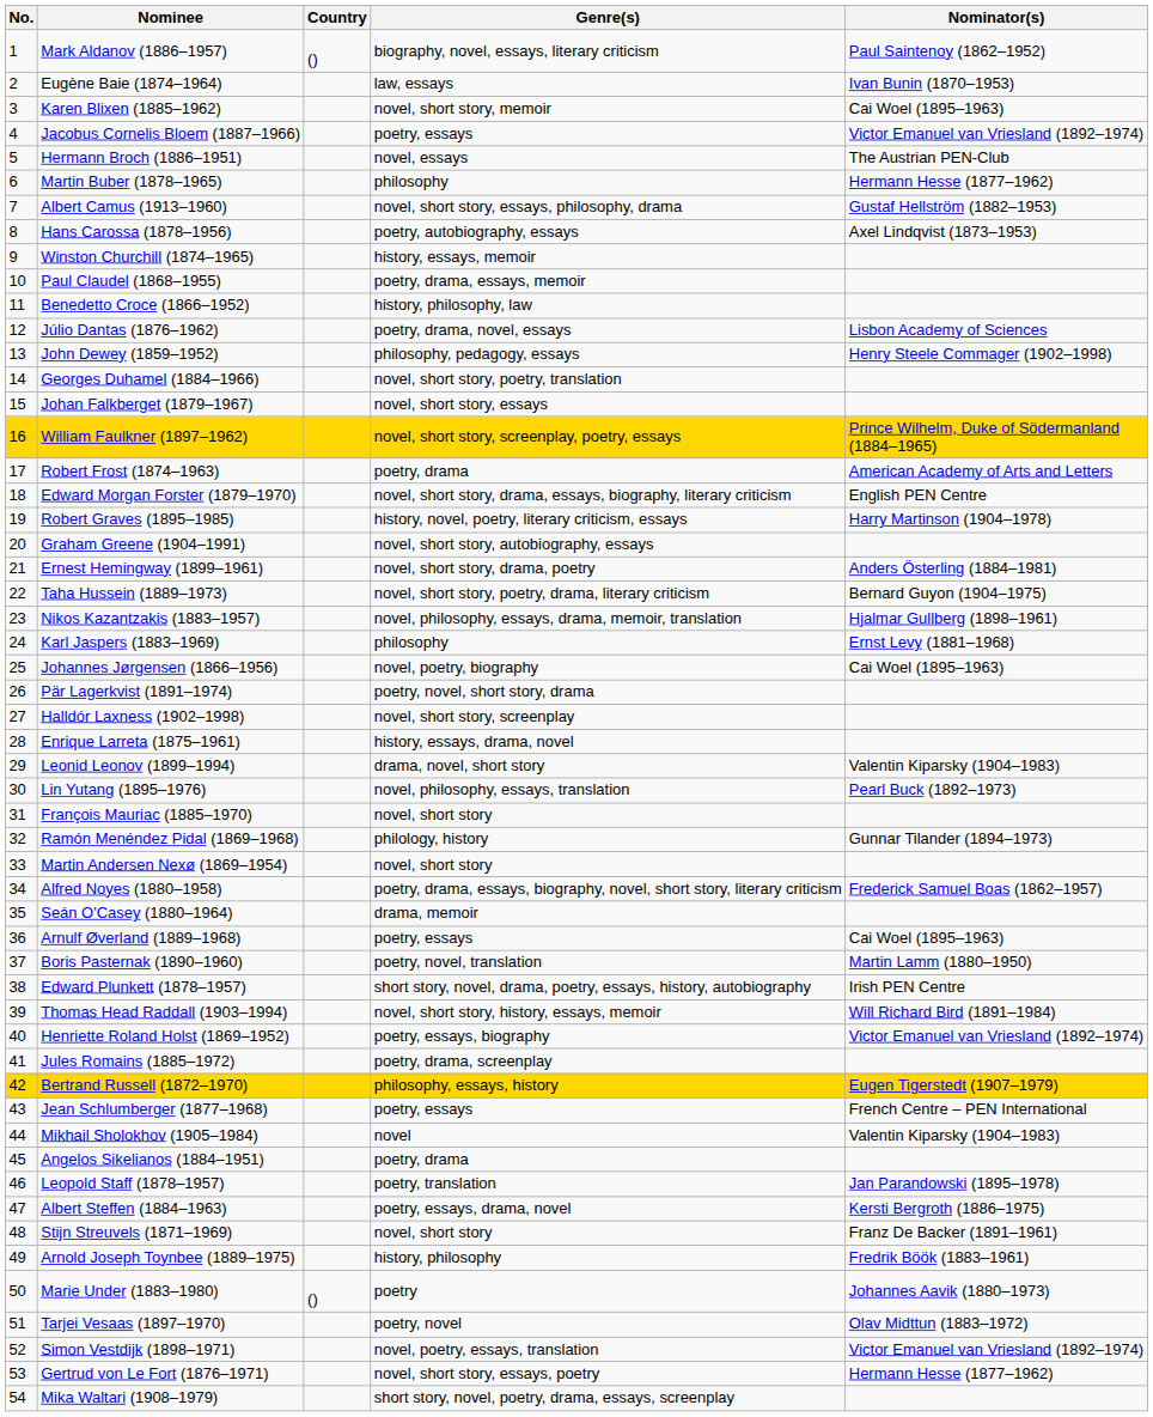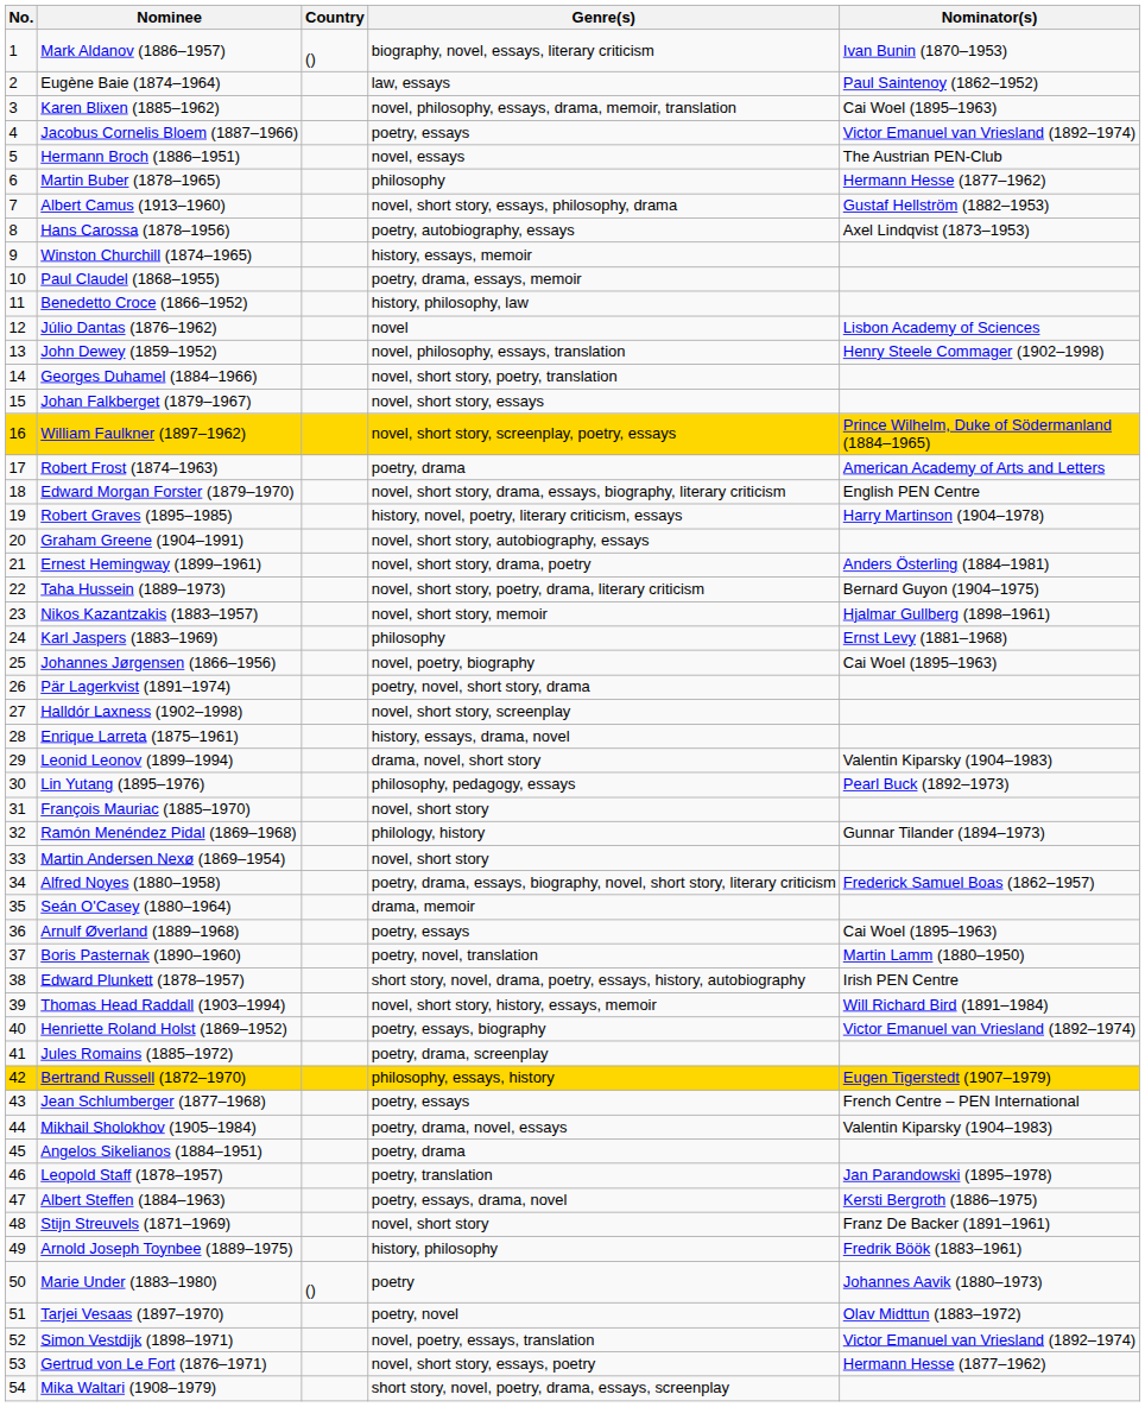 <table class="sortable wikitable mw-collapsible">
 <tr>
 <th scope=col>No.</th>
 <th scope=col>Nominee</th>
 <th scope=col>Country</th>
 <th scope=col>Genre(s)</th>
 <th scope=col>Nominator(s)</th>
 </tr>
 <tr>
 <td>1</td>
 <td><a href='#'>Mark Aldanov</a> (1886–1957)</td>
 <td><br>()<br></td>
 <td>biography, novel, essays, literary criticism</td>
-<td><a href='#'>Paul Saintenoy</a> (1862–1952)</td>
+<td> <a href='#'>Ivan Bunin</a> (1870–1953)</td>
 </tr>
 <tr>
 <td>2</td>
 <td>Eugène Baie (1874–1964)</td>
 <td></td>
 <td>law, essays</td>
-<td> <a href='#'>Ivan Bunin</a> (1870–1953)</td>
+<td><a href='#'>Paul Saintenoy</a> (1862–1952)</td>
 </tr>
 <tr>
 <td>3</td>
 <td><a href='#'>Karen Blixen</a> (1885–1962)</td>
 <td></td>
-<td>novel, short story, memoir</td>
+<td>novel, philosophy, essays, drama, memoir, translation</td>
 <td>Cai Woel (1895–1963)</td>
 </tr>
 <tr>
 <td>4</td>
 <td><a href='#'>Jacobus Cornelis Bloem</a> (1887–1966)</td>
 <td></td>
 <td>poetry, essays</td>
 <td><a href='#'>Victor Emanuel van Vriesland</a> (1892–1974)</td>
 </tr>
 <tr>
 <td>5</td>
 <td><a href='#'>Hermann Broch</a> (1886–1951)</td>
 <td></td>
 <td>novel, essays</td>
 <td>The Austrian PEN-Club</td>
 </tr>
 <tr>
 <td>6</td>
 <td><a href='#'>Martin Buber</a> (1878–1965)</td>
 <td><br></td>
 <td>philosophy</td>
 <td>  <a href='#'>Hermann Hesse</a> (1877–1962)</td>
 </tr>
 <tr>
 <td>7</td>
 <td><a href='#'>Albert Camus</a> (1913–1960)</td>
 <td></td>
 <td>novel, short story, essays, philosophy, drama</td>
 <td><a href='#'>Gustaf Hellström</a> (1882–1953)</td>
 </tr>
 <tr>
 <td>8</td>
 <td><a href='#'>Hans Carossa</a> (1878–1956)</td>
 <td></td>
 <td>poetry, autobiography, essays</td>
 <td>Axel Lindqvist (1873–1953)</td>
 </tr>
 <tr>
 <td>9</td>
 <td><a href='#'>Winston Churchill</a> (1874–1965)</td>
 <td></td>
 <td>history, essays, memoir</td>
 <td></td>
 </tr>
 <tr>
 <td>10</td>
 <td><a href='#'>Paul Claudel</a> (1868–1955)</td>
 <td></td>
 <td>poetry, drama, essays, memoir</td>
 <td></td>
 </tr>
 <tr>
 <td>11</td>
 <td><a href='#'>Benedetto Croce</a> (1866–1952)</td>
 <td></td>
 <td>history, philosophy, law</td>
 <td></td>
 </tr>
 <tr>
 <td>12</td>
 <td><a href='#'>Júlio Dantas</a> (1876–1962)</td>
 <td></td>
-<td>poetry, drama, novel, essays</td>
+<td>novel</td>
 <td><a href='#'>Lisbon Academy of Sciences</a></td>
 </tr>
 <tr>
 <td>13</td>
 <td><a href='#'>John Dewey</a> (1859–1952)</td>
 <td></td>
-<td>philosophy, pedagogy, essays</td>
+<td>novel, philosophy, essays, translation</td>
 <td><a href='#'>Henry Steele Commager</a> (1902–1998)</td>
 </tr>
 <tr>
 <td>14</td>
 <td><a href='#'>Georges Duhamel</a> (1884–1966)</td>
 <td></td>
 <td>novel, short story, poetry, translation</td>
 <td></td>
 </tr>
 <tr>
 <td>15</td>
 <td><a href='#'>Johan Falkberget</a> (1879–1967)</td>
 <td></td>
 <td>novel, short story, essays</td>
 <td></td>
 </tr>
 <tr>
 <td style="background:gold;white-space:nowrap">16</td>
 <td style="background:gold;white-space:nowrap"><a href='#'>William Faulkner</a> (1897–1962)</td>
 <td style="background:gold;white-space:nowrap"></td>
 <td style="background:gold;white-space:nowrap">novel, short story, screenplay, poetry, essays</td>
 <td style="background:gold;white-space:nowrap"><a href='#'>Prince Wilhelm, Duke of Södermanland</a> <br>(1884–1965)</td>
 </tr>
 <tr>
 <td>17</td>
 <td><a href='#'>Robert Frost</a> (1874–1963)</td>
 <td></td>
 <td>poetry, drama</td>
 <td><a href='#'>American Academy of Arts and Letters</a></td>
 </tr>
 <tr>
 <td>18</td>
 <td><a href='#'>Edward Morgan Forster</a> (1879–1970)</td>
 <td></td>
 <td>novel, short story, drama, essays, biography, literary criticism</td>
 <td>English PEN Centre</td>
 </tr>
 <tr>
 <td>19</td>
 <td><a href='#'>Robert Graves</a> (1895–1985)</td>
 <td></td>
 <td>history, novel, poetry, literary criticism, essays</td>
 <td><a href='#'>Harry Martinson</a> (1904–1978)</td>
 </tr>
 <tr>
 <td>20</td>
 <td><a href='#'>Graham Greene</a> (1904–1991)</td>
 <td></td>
 <td>novel, short story, autobiography, essays</td>
 <td></td>
 </tr>
 <tr>
 <td>21</td>
 <td><a href='#'>Ernest Hemingway</a> (1899–1961)</td>
 <td></td>
 <td>novel, short story, drama, poetry</td>
 <td><a href='#'>Anders Österling</a> (1884–1981)</td>
 </tr>
 <tr>
 <td>22</td>
 <td><a href='#'>Taha Hussein</a> (1889–1973)</td>
 <td></td>
 <td>novel, short story, poetry, drama, literary criticism</td>
 <td>Bernard Guyon (1904–1975)</td>
 </tr>
 <tr>
 <td>23</td>
 <td><a href='#'>Nikos Kazantzakis</a> (1883–1957)</td>
 <td></td>
-<td>novel, philosophy, essays, drama, memoir, translation</td>
+<td>novel, short story, memoir</td>
 <td><a href='#'>Hjalmar Gullberg</a> (1898–1961)</td>
 </tr>
 <tr>
 <td>24</td>
 <td><a href='#'>Karl Jaspers</a> (1883–1969)</td>
 <td><br></td>
 <td>philosophy</td>
 <td><a href='#'>Ernst Levy</a> (1881–1968)</td>
 </tr>
 <tr>
 <td>25</td>
 <td><a href='#'>Johannes Jørgensen</a> (1866–1956)</td>
 <td></td>
 <td>novel, poetry, biography</td>
 <td>Cai Woel (1895–1963)</td>
 </tr>
 <tr>
 <td>26</td>
 <td><a href='#'>Pär Lagerkvist</a> (1891–1974)</td>
 <td></td>
 <td>poetry, novel, short story, drama</td>
 <td></td>
 </tr>
 <tr>
 <td>27</td>
 <td><a href='#'>Halldór Laxness</a> (1902–1998)</td>
 <td></td>
 <td>novel, short story, screenplay</td>
 <td></td>
 </tr>
 <tr>
 <td>28</td>
 <td><a href='#'>Enrique Larreta</a> (1875–1961)</td>
 <td></td>
 <td>history, essays, drama, novel</td>
 <td></td>
 </tr>
 <tr>
 <td>29</td>
 <td><a href='#'>Leonid Leonov</a> (1899–1994)</td>
 <td></td>
 <td>drama, novel, short story</td>
 <td>Valentin Kiparsky (1904–1983)</td>
 </tr>
 <tr>
 <td>30</td>
 <td><a href='#'>Lin Yutang</a> (1895–1976)</td>
 <td></td>
-<td>novel, philosophy, essays, translation</td>
+<td>philosophy, pedagogy, essays</td>
 <td> <a href='#'>Pearl Buck</a> (1892–1973)</td>
 </tr>
 <tr>
 <td>31</td>
 <td><a href='#'>François Mauriac</a> (1885–1970)</td>
 <td></td>
 <td>novel, short story</td>
 <td></td>
 </tr>
 <tr>
 <td>32</td>
 <td><a href='#'>Ramón Menéndez Pidal</a> (1869–1968)</td>
 <td></td>
 <td>philology, history</td>
 <td>Gunnar Tilander (1894–1973)</td>
 </tr>
 <tr>
 <td>33</td>
 <td><a href='#'>Martin Andersen Nexø</a> (1869–1954)</td>
 <td></td>
 <td>novel, short story</td>
 <td></td>
 </tr>
 <tr>
 <td>34</td>
 <td><a href='#'>Alfred Noyes</a> (1880–1958)</td>
 <td></td>
 <td>poetry, drama, essays, biography, novel, short story, literary criticism</td>
 <td><a href='#'>Frederick Samuel Boas</a> (1862–1957)</td>
 </tr>
 <tr>
 <td>35</td>
 <td><a href='#'>Seán O'Casey</a> (1880–1964)</td>
 <td></td>
 <td>drama, memoir</td>
 <td></td>
 </tr>
 <tr>
 <td>36</td>
 <td><a href='#'>Arnulf Øverland</a> (1889–1968)</td>
 <td></td>
 <td>poetry, essays</td>
 <td>Cai Woel (1895–1963)</td>
 </tr>
 <tr>
 <td>37</td>
 <td><a href='#'>Boris Pasternak</a> (1890–1960)</td>
 <td></td>
 <td>poetry, novel, translation</td>
 <td><a href='#'>Martin Lamm</a> (1880–1950)</td>
 </tr>
 <tr>
 <td>38</td>
 <td><a href='#'>Edward Plunkett</a> (1878–1957)</td>
 <td></td>
 <td>short story, novel, drama, poetry, essays, history, autobiography</td>
 <td>Irish PEN Centre</td>
 </tr>
 <tr>
 <td>39</td>
 <td><a href='#'>Thomas Head Raddall</a> (1903–1994)</td>
 <td></td>
 <td>novel, short story, history, essays, memoir</td>
 <td><a href='#'>Will Richard Bird</a> (1891–1984)</td>
 </tr>
 <tr>
 <td>40</td>
 <td><a href='#'>Henriette Roland Holst</a> (1869–1952)</td>
 <td></td>
 <td>poetry, essays, biography</td>
 <td><a href='#'>Victor Emanuel van Vriesland</a> (1892–1974)</td>
 </tr>
 <tr>
 <td>41</td>
 <td><a href='#'>Jules Romains</a> (1885–1972)</td>
 <td></td>
 <td>poetry, drama, screenplay</td>
 <td></td>
 </tr>
 <tr>
 <td style="background:gold;white-space:nowrap">42</td>
 <td style="background:gold;white-space:nowrap"><a href='#'>Bertrand Russell</a> (1872–1970)</td>
 <td style="background:gold;white-space:nowrap"></td>
 <td style="background:gold;white-space:nowrap">philosophy, essays, history</td>
 <td style="background:gold;white-space:nowrap"><a href='#'>Eugen Tigerstedt</a> (1907–1979)</td>
 </tr>
 <tr>
 <td>43</td>
 <td><a href='#'>Jean Schlumberger</a> (1877–1968)</td>
 <td></td>
 <td>poetry, essays</td>
 <td>French Centre – PEN International</td>
 </tr>
 <tr>
 <td>44</td>
 <td><a href='#'>Mikhail Sholokhov</a> (1905–1984)</td>
 <td></td>
-<td>novel</td>
+<td>poetry, drama, novel, essays</td>
 <td>Valentin Kiparsky (1904–1983)</td>
 </tr>
 <tr>
 <td>45</td>
 <td><a href='#'>Angelos Sikelianos</a> (1884–1951)</td>
 <td></td>
 <td>poetry, drama</td>
 <td></td>
 </tr>
 <tr>
 <td>46</td>
 <td><a href='#'>Leopold Staff</a> (1878–1957)</td>
 <td></td>
 <td>poetry, translation</td>
 <td><a href='#'>Jan Parandowski</a> (1895–1978)</td>
 </tr>
 <tr>
 <td>47</td>
 <td><a href='#'>Albert Steffen</a> (1884–1963)</td>
 <td></td>
 <td>poetry, essays, drama, novel</td>
 <td><a href='#'>Kersti Bergroth</a> (1886–1975)</td>
 </tr>
 <tr>
 <td>48</td>
 <td><a href='#'>Stijn Streuvels</a> (1871–1969)</td>
 <td></td>
 <td>novel, short story</td>
 <td>Franz De Backer (1891–1961)</td>
 </tr>
 <tr>
 <td>49</td>
 <td><a href='#'>Arnold Joseph Toynbee</a> (1889–1975)</td>
 <td></td>
 <td>history, philosophy</td>
 <td><a href='#'>Fredrik Böök</a> (1883–1961)</td>
 </tr>
 <tr>
 <td>50</td>
 <td><a href='#'>Marie Under</a> (1883–1980)</td>
 <td><br>()</td>
 <td>poetry</td>
 <td><a href='#'>Johannes Aavik</a> (1880–1973)</td>
 </tr>
 <tr>
 <td>51</td>
 <td><a href='#'>Tarjei Vesaas</a> (1897–1970)</td>
 <td></td>
 <td>poetry, novel</td>
 <td><a href='#'>Olav Midttun</a> (1883–1972)</td>
 </tr>
 <tr>
 <td>52</td>
 <td><a href='#'>Simon Vestdijk</a> (1898–1971)</td>
 <td></td>
 <td>novel, poetry, essays, translation</td>
 <td><a href='#'>Victor Emanuel van Vriesland</a> (1892–1974)</td>
 </tr>
 <tr>
 <td>53</td>
 <td><a href='#'>Gertrud von Le Fort</a> (1876–1971)</td>
 <td></td>
 <td>novel, short story, essays, poetry</td>
 <td> <a href='#'>Hermann Hesse</a> (1877–1962)</td>
 </tr>
 <tr>
 <td>54</td>
 <td><a href='#'>Mika Waltari</a> (1908–1979)</td>
 <td></td>
 <td>short story, novel, poetry, drama, essays, screenplay</td>
 <td></td>
 </tr>
 </table>
